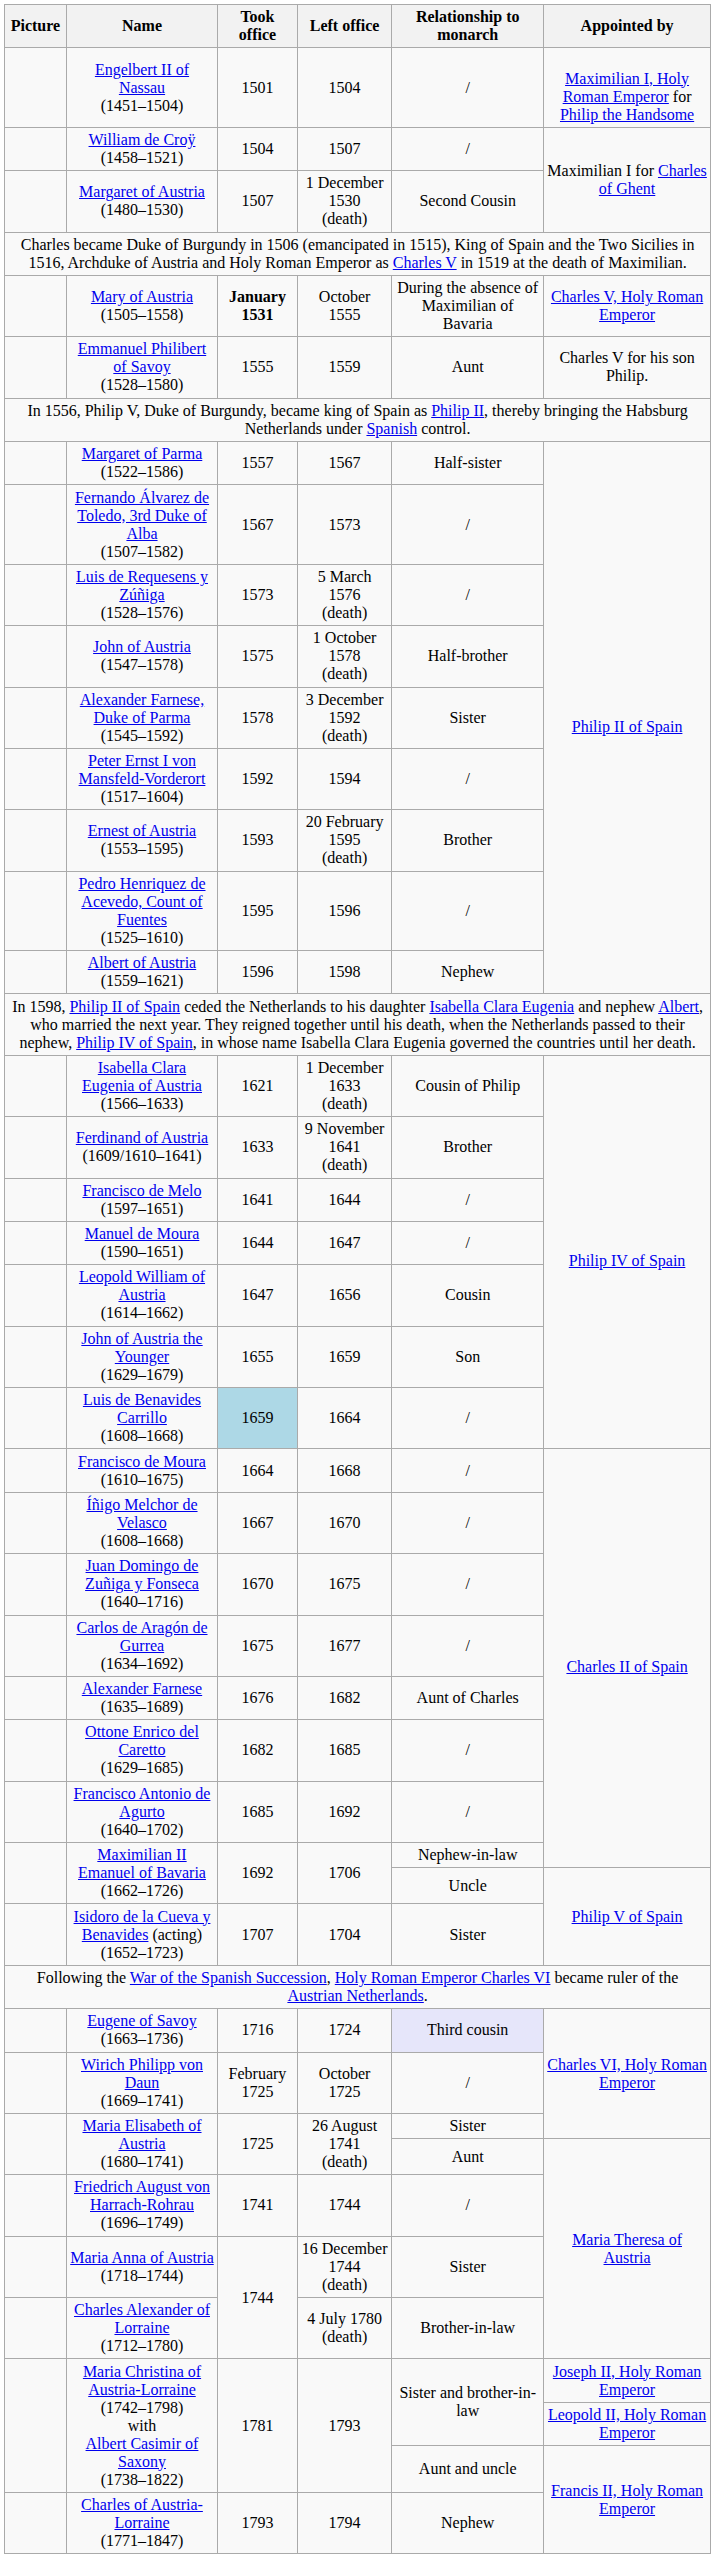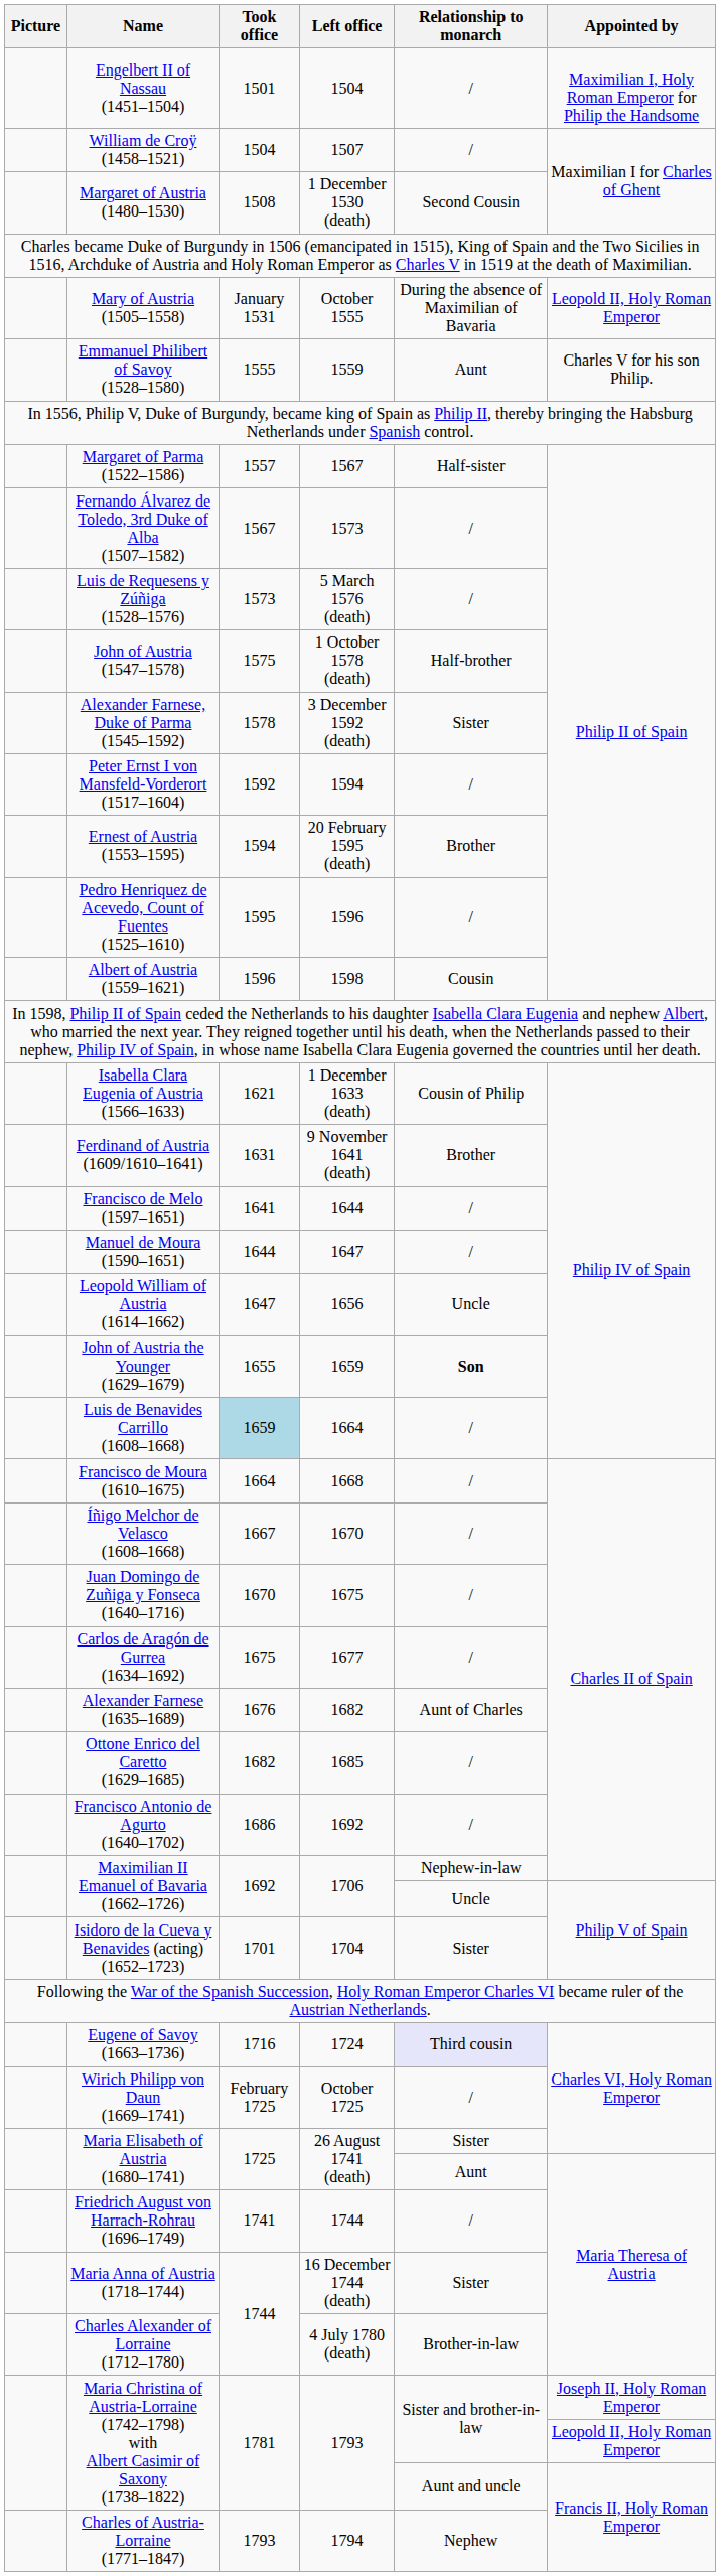 <table width=80% class="wikitable">
 <tr>
 <th>Picture</th>
 <th>Name</th>
 <th>Took office</th>
 <th>Left office</th>
 <th>Relationship to monarch</th>
 <th>Appointed by</th>
 </tr>
 <tr>
 <td align="center"></td>
 <td align="center"><a href='#'>Engelbert II of Nassau</a><br>(1451–1504)</td>
 <td align="center">1501</td>
 <td align="center">1504</td>
 <td align="center">/</td>
 <td align="center" rowspan="1"><br>  <a href='#'>Maximilian I, Holy Roman Emperor</a> for <a href='#'>Philip the Handsome</a></td>
 </tr>
 <tr>
 <td align="center"></td>
 <td align="center"><a href='#'>William de Croÿ</a><br>(1458–1521)</td>
 <td align="center">1504</td>
 <td align="center">1507</td>
 <td align="center">/</td>
 <td align="center" rowspan="2">  Maximilian I for <a href='#'>Charles of Ghent</a></td>
 </tr>
 <tr>
 <td align="center"></td>
 <td align="center"><a href='#'>Margaret of Austria</a><br>(1480–1530)</td>
-<td align="center">1507</td>
+<td align="center">1508</td>
 <td align="center">1 December 1530<br>(death)</td>
 <td align="center">Second Cousin</td>
 </tr>
 <tr>
 <td align="center" colspan="6">Charles became Duke of Burgundy in 1506 (emancipated in 1515), King of Spain and the Two Sicilies in 1516, Archduke of Austria and Holy Roman Emperor as <a href='#'>Charles V</a> in 1519 at the death of Maximilian.</td>
 </tr>
 <tr>
 <td align="center"></td>
 <td align="center"><a href='#'>Mary of Austria</a><br>(1505–1558)</td>
-<td align="center"><strong>January 1531</strong></td>
+<td align="center">January 1531</td>
 <td align="center">October 1555</td>
 <td align="center">During the absence of Maximilian of Bavaria</td>
-<td align="center" rowspan="1"><a href='#'>Charles V, Holy Roman Emperor</a></td>
+<td align="center" rowspan="1"> <a href='#'>Leopold II, Holy Roman Emperor</a></td>
 </tr>
 <tr>
 <td align="center"></td>
 <td align="center"><a href='#'>Emmanuel Philibert of Savoy</a><br>(1528–1580)</td>
 <td align="center">1555</td>
 <td align="center">1559</td>
 <td align="center">Aunt</td>
 <td align="center" rowspan="1">  Charles V for his son Philip.</td>
 </tr>
 <tr>
 <td align="center" colspan="6">In 1556, Philip V, Duke of Burgundy, became king of Spain as <a href='#'>Philip II</a>, thereby bringing the Habsburg Netherlands under <a href='#'>Spanish</a> control.</td>
 </tr>
 <tr>
 <td align="center"></td>
 <td align="center"><a href='#'>Margaret of Parma</a><br>(1522–1586)</td>
 <td align="center">1557</td>
 <td align="center">1567</td>
 <td align="center">Half-sister</td>
 <td align="center" rowspan="9"><br> <a href='#'>Philip II of Spain</a></td>
 </tr>
 <tr>
 <td align="center"></td>
 <td align="center"><a href='#'>Fernando Álvarez de Toledo, 3rd Duke of Alba</a><br>(1507–1582)</td>
 <td align="center">1567</td>
 <td align="center">1573</td>
 <td align="center">/</td>
 </tr>
 <tr>
 <td align="center"></td>
 <td align="center"><a href='#'>Luis de Requesens y Zúñiga</a><br>(1528–1576)</td>
 <td align="center">1573</td>
 <td align="center">5 March 1576<br>(death)</td>
 <td align="center">/</td>
 </tr>
 <tr>
 <td align="center"></td>
 <td align="center"><a href='#'>John of Austria</a><br>(1547–1578)</td>
 <td align="center">1575</td>
 <td align="center">1 October 1578<br>(death)</td>
 <td align="center">Half-brother</td>
 </tr>
 <tr>
 <td align="center"></td>
 <td align="center"><a href='#'>Alexander Farnese, Duke of Parma</a><br>(1545–1592)</td>
 <td align="center">1578</td>
 <td align="center">3 December 1592<br>(death)</td>
 <td align="center">Sister</td>
 </tr>
 <tr>
 <td align="center"></td>
 <td align="center"><a href='#'>Peter Ernst I von Mansfeld-Vorderort</a><br>(1517–1604)</td>
 <td align="center">1592</td>
 <td align="center">1594</td>
 <td align="center">/</td>
 </tr>
 <tr>
 <td align="center"></td>
 <td align="center"><a href='#'>Ernest of Austria</a><br>(1553–1595)</td>
-<td align="center">1593</td>
+<td align="center">1594</td>
 <td align="center">20 February 1595<br>(death)</td>
 <td align="center">Brother</td>
 </tr>
 <tr>
 <td align="center"></td>
 <td align="center"><a href='#'>Pedro Henriquez de Acevedo, Count of Fuentes</a><br>(1525–1610)</td>
 <td align="center">1595</td>
 <td align="center">1596</td>
 <td align="center">/</td>
 </tr>
 <tr>
 <td align="center"></td>
 <td align="center"><a href='#'>Albert of Austria</a><br>(1559–1621)</td>
 <td align="center">1596</td>
 <td align="center">1598</td>
-<td align="center">Nephew</td>
+<td align="center">Cousin</td>
 </tr>
 <tr>
 <td align="center" colspan="6">In 1598, <a href='#'>Philip II of Spain</a> ceded the Netherlands to his daughter <a href='#'>Isabella Clara Eugenia</a> and nephew <a href='#'>Albert</a>, who married the next year. They reigned together until his death, when the Netherlands passed to their nephew, <a href='#'>Philip IV of Spain</a>, in whose name Isabella Clara Eugenia governed the countries until her death.</td>
 </tr>
 <tr>
 <td align="center"></td>
 <td align="center"><a href='#'>Isabella Clara Eugenia of Austria</a><br>(1566–1633)</td>
 <td align="center">1621</td>
 <td align="center">1 December 1633<br>(death)</td>
 <td align="center">Cousin of Philip</td>
 <td align="center" rowspan="8"><br><a href='#'>Philip IV of Spain</a></td>
 </tr>
 <tr>
 <td align="center"></td>
 <td align="center"><a href='#'>Ferdinand of Austria</a><br>(1609/1610–1641)</td>
-<td align="center">1633</td>
+<td align="center">1631</td>
 <td align="center">9 November 1641<br>(death)</td>
 <td align="center">Brother</td>
 </tr>
 <tr>
 <td align="center"></td>
 <td align="center"><a href='#'>Francisco de Melo</a><br>(1597–1651)</td>
 <td align="center">1641</td>
 <td align="center">1644</td>
 <td align="center">/</td>
 </tr>
 <tr>
 <td align="center"></td>
 <td align="center"><a href='#'>Manuel de Moura</a><br>(1590–1651)</td>
 <td align="center">1644</td>
 <td align="center">1647</td>
 <td align="center">/</td>
 </tr>
 <tr>
 <td align="center"></td>
 <td align="center"><a href='#'>Leopold William of Austria</a><br>(1614–1662)</td>
 <td align="center">1647</td>
 <td align="center">1656</td>
-<td align="center">Cousin</td>
+<td align="center" rowspan="1">Uncle</td>
 </tr>
 <tr>
 <td align="center"></td>
 <td align="center"><a href='#'>John of Austria the Younger</a><br>(1629–1679)</td>
 <td align="center">1655</td>
 <td align="center">1659</td>
-<td align="center">Son</td>
+<td align="center"><strong>Son</strong></td>
 </tr>
 <tr>
 <td align="center"></td>
 <td align="center"><a href='#'>Luis de Benavides Carrillo</a><br>(1608–1668)</td>
 <td align="center" style="background: lightblue;">1659</td>
 <td align="center">1664</td>
 <td align="center">/</td>
 </tr>
 <tr>
 <td align="center" rowspan="2"></td>
 <td align="center" rowspan="2"><a href='#'>Francisco de Moura</a><br>(1610–1675)</td>
 <td align="center" rowspan="2">1664</td>
 <td align="center" rowspan="2">1668</td>
 <td align="center" rowspan="2">/</td>
 </tr>
 <tr>
 <td align="center" rowspan="8"><br><a href='#'>Charles II of Spain</a></td>
 </tr>
 <tr>
 <td align="center"></td>
 <td align="center"><a href='#'>Íñigo Melchor de Velasco</a><br>(1608–1668)</td>
 <td align="center">1667</td>
 <td align="center">1670</td>
 <td align="center">/</td>
 </tr>
 <tr>
 <td align="center"></td>
 <td align="center"><a href='#'>Juan Domingo de Zuñiga y Fonseca</a><br>(1640–1716)</td>
 <td align="center">1670</td>
 <td align="center">1675</td>
 <td align="center">/</td>
 </tr>
 <tr>
 <td align="center"></td>
 <td align="center"><a href='#'>Carlos de Aragón de Gurrea</a><br>(1634–1692)</td>
 <td align="center">1675</td>
 <td align="center">1677</td>
 <td align="center">/</td>
 </tr>
 <tr>
 <td align="center"></td>
 <td align="center"><a href='#'>Alexander Farnese</a><br>(1635–1689)</td>
 <td align="center">1676</td>
 <td align="center">1682</td>
 <td align="center">Aunt of Charles</td>
 </tr>
 <tr>
 <td align="center"></td>
 <td align="center"><a href='#'>Ottone Enrico del Caretto</a><br>(1629–1685)</td>
 <td align="center">1682</td>
 <td align="center">1685</td>
 <td align="center">/</td>
 </tr>
 <tr>
 <td align="center"></td>
 <td align="center"><a href='#'>Francisco Antonio de Agurto</a><br>(1640–1702)</td>
-<td align="center">1685</td>
+<td align="center">1686</td>
 <td align="center">1692</td>
 <td align="center">/</td>
 </tr>
 <tr>
 <td align="center" rowspan="2"></td>
 <td align="center" rowspan="2"><a href='#'>Maximilian II Emanuel of Bavaria</a><br>(1662–1726)</td>
 <td align="center" rowspan="2">1692</td>
 <td align="center" rowspan="2">1706</td>
 <td align="center" rowspan="1">Nephew-in-law</td>
 </tr>
 <tr>
 <td align="center" rowspan="1">Uncle</td>
 <td align="center" rowspan="2"> <a href='#'>Philip V of Spain</a></td>
 </tr>
 <tr>
 <td align="center"></td>
 <td align="center"><a href='#'>Isidoro de la Cueva y Benavides</a> (acting) <br>(1652–1723)</td>
-<td align="center">1707</td>
+<td align="center">1701</td>
 <td align="center">1704</td>
 <td align="center">Sister</td>
 </tr>
 <tr>
 <td align="center" colspan="6">Following the <a href='#'>War of the Spanish Succession</a>, <a href='#'>Holy Roman Emperor Charles VI</a> became ruler of the <a href='#'>Austrian Netherlands</a>.</td>
 </tr>
 <tr>
 <td align="center"></td>
 <td align="center"><a href='#'>Eugene of Savoy</a><br>(1663–1736)</td>
 <td align="center">1716</td>
 <td align="center">1724</td>
 <td align="center" style="background: lavender;">Third cousin</td>
 <td align="center" rowspan="3"> <a href='#'>Charles VI, Holy Roman Emperor</a></td>
 </tr>
 <tr>
 <td align="center"></td>
 <td align="center"><a href='#'>Wirich Philipp von Daun</a><br>(1669–1741)</td>
 <td align="center">February 1725</td>
 <td align="center">October 1725</td>
 <td align="center">/</td>
 </tr>
 <tr>
 <td align="center" rowspan="2"></td>
 <td align="center" rowspan="2"><a href='#'>Maria Elisabeth of Austria</a><br>(1680–1741)</td>
 <td align="center" rowspan="2">1725</td>
 <td align="center" rowspan="2">26 August 1741<br>(death)</td>
 <td align="center" rowspan="1">Sister</td>
 </tr>
 <tr>
 <td align="center" rowspan="1">Aunt</td>
 <td align="center" rowspan="4"> <a href='#'>Maria Theresa of Austria</a></td>
 </tr>
 <tr>
 <td align="center"></td>
 <td align="center"><a href='#'>Friedrich August von Harrach-Rohrau</a><br>(1696–1749)</td>
 <td align="center">1741</td>
 <td align="center">1744</td>
 <td align="center">/</td>
 </tr>
 <tr>
 <td align="center"></td>
 <td align="center"><a href='#'>Maria Anna of Austria</a><br>(1718–1744)</td>
 <td align="center" rowspan="2">1744</td>
 <td align="center">16 December 1744<br>(death)</td>
 <td align="center">Sister</td>
 </tr>
 <tr>
 <td align="center"></td>
 <td align="center"><a href='#'>Charles Alexander of Lorraine</a><br>(1712–1780)</td>
 <td align="center">4 July 1780<br>(death)</td>
 <td align="center">Brother-in-law</td>
 </tr>
 <tr>
 <td align="center" rowspan="3"></td>
 <td align="center" rowspan="3"><a href='#'>Maria Christina of Austria-Lorraine</a><br>(1742–1798)<br>with<br><a href='#'>Albert Casimir of Saxony</a><br>(1738–1822)</td>
 <td align="center" rowspan="3">1781</td>
 <td align="center" rowspan="3">1793</td>
 <td align="center" rowspan="2">Sister and brother-in-law</td>
 <td align="center" rowspan="1"> <a href='#'>Joseph II, Holy Roman Emperor</a></td>
 </tr>
 <tr>
 <td align="center" rowspan="1"> <a href='#'>Leopold II, Holy Roman Emperor</a></td>
 </tr>
 <tr>
 <td align="center" rowspan="1">Aunt and uncle</td>
 <td align="center" rowspan="2">  <a href='#'>Francis II, Holy Roman Emperor</a></td>
 </tr>
 <tr>
 <td align="center"></td>
 <td align="center"><a href='#'>Charles of Austria-Lorraine</a><br>(1771–1847)</td>
 <td align="center">1793</td>
 <td align="center">1794</td>
 <td align="center">Nephew</td>
 </tr>
 </table>
